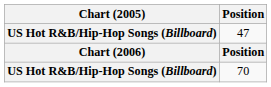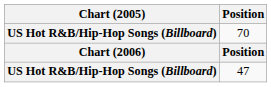 <table class="wikitable plainrowheaders" style="text-align:center">
 <tr>
 <th scope="col">Chart (2005)</th>
 <th scope="col">Position</th>
 </tr>
 <tr>
 <th scope="row">US Hot R&B/Hip-Hop Songs (<em>Billboard</em>)</th>
-<td>47</td>
+<td>70</td>
 </tr>
 <tr>
 <th scope="col">Chart (2006)</th>
 <th scope="col">Position</th>
 </tr>
 <tr>
 <th scope="row">US Hot R&B/Hip-Hop Songs (<em>Billboard</em>)</th>
-<td>70</td>
+<td>47</td>
 </tr>
 </table>
